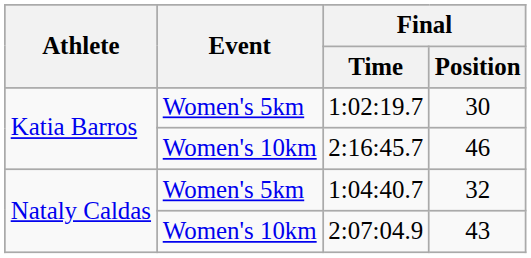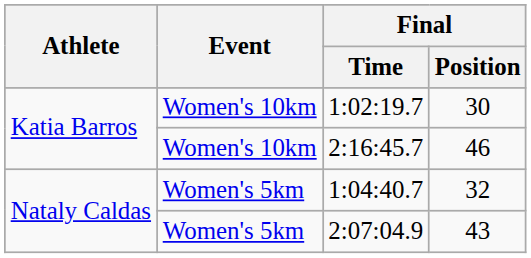 <table class="wikitable" border="1" style="font-size:90%">
 <tr>
 <th rowspan=2>Athlete</th>
 <th rowspan=2>Event</th>
 <th colspan=2>Final</th>
 </tr>
 <tr>
 <th>Time</th>
 <th>Position</th>
 </tr>
 <tr>
 <td rowspan=2><a href='#'>Katia Barros</a></td>
-<td><a href='#'>Women's 5km</a></td>
+<td><a href='#'>Women's 10km</a></td>
 <td align=center>1:02:19.7</td>
 <td align=center>30</td>
 </tr>
 <tr>
 <td><a href='#'>Women's 10km</a></td>
 <td align=center>2:16:45.7</td>
 <td align=center>46</td>
 </tr>
 <tr>
 <td rowspan=2><a href='#'>Nataly Caldas</a></td>
 <td><a href='#'>Women's 5km</a></td>
 <td align=center>1:04:40.7</td>
 <td align=center>32</td>
 </tr>
 <tr>
-<td><a href='#'>Women's 10km</a></td>
+<td><a href='#'>Women's 5km</a></td>
 <td align=center>2:07:04.9</td>
 <td align=center>43</td>
 </tr>
 </table>
